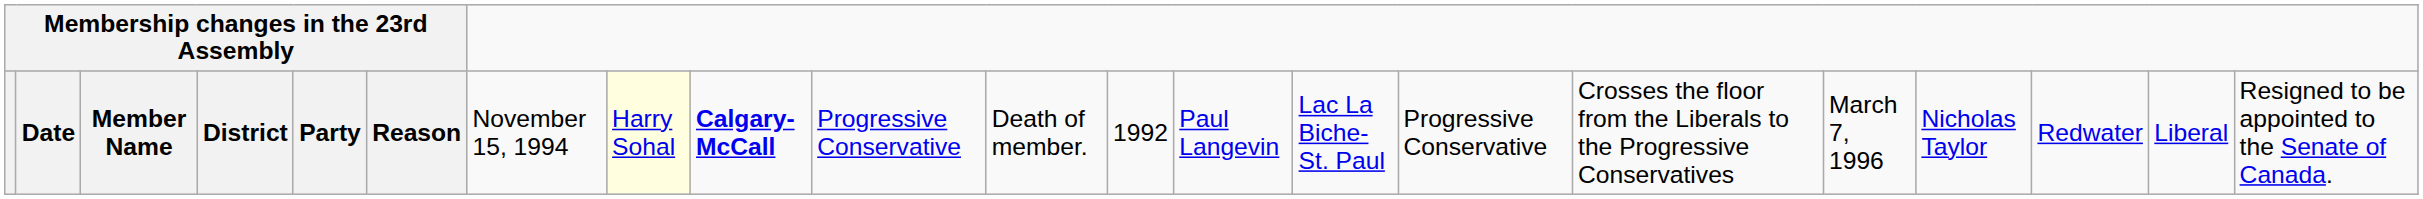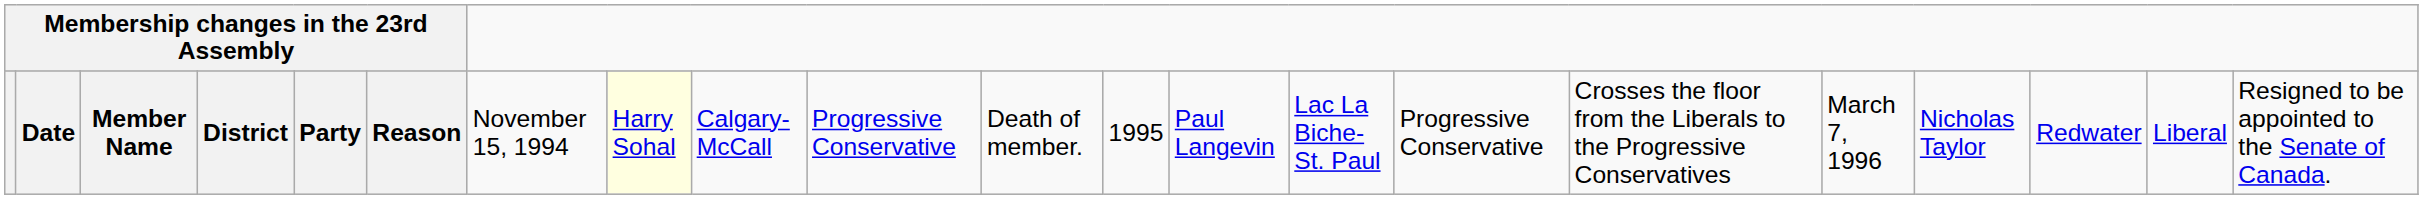 <table class="wikitable">
 <tr>
 <th colspan=6>Membership changes in the 23rd Assembly</th>
 </tr>
 <tr>
 <th></th>
 <th>Date</th>
 <th>Member Name</th>
 <th>District</th>
 <th>Party</th>
 <th>Reason<br></th>
 <td>November 15, 1994</td>
 <td style="background: lightyellow;"><a href='#'>Harry Sohal</a></td>
-<td><strong><a href='#'>Calgary-McCall</a></strong></td>
+<td><a href='#'>Calgary-McCall</a></td>
 <td><a href='#'>Progressive Conservative</a></td>
 <td>Death of member.<br></td>
-<td>1992</td>
+<td>1995</td>
 <td><a href='#'>Paul Langevin</a></td>
 <td><a href='#'>Lac La Biche-St. Paul</a></td>
 <td>Progressive Conservative</td>
 <td>Crosses the floor from the Liberals to the Progressive Conservatives<br></td>
 <td>March 7, 1996</td>
 <td><a href='#'>Nicholas Taylor</a></td>
 <td><a href='#'>Redwater</a></td>
 <td><a href='#'>Liberal</a></td>
 <td>Resigned to be appointed to the <a href='#'>Senate of Canada</a>.</td>
 </tr>
 </table>
